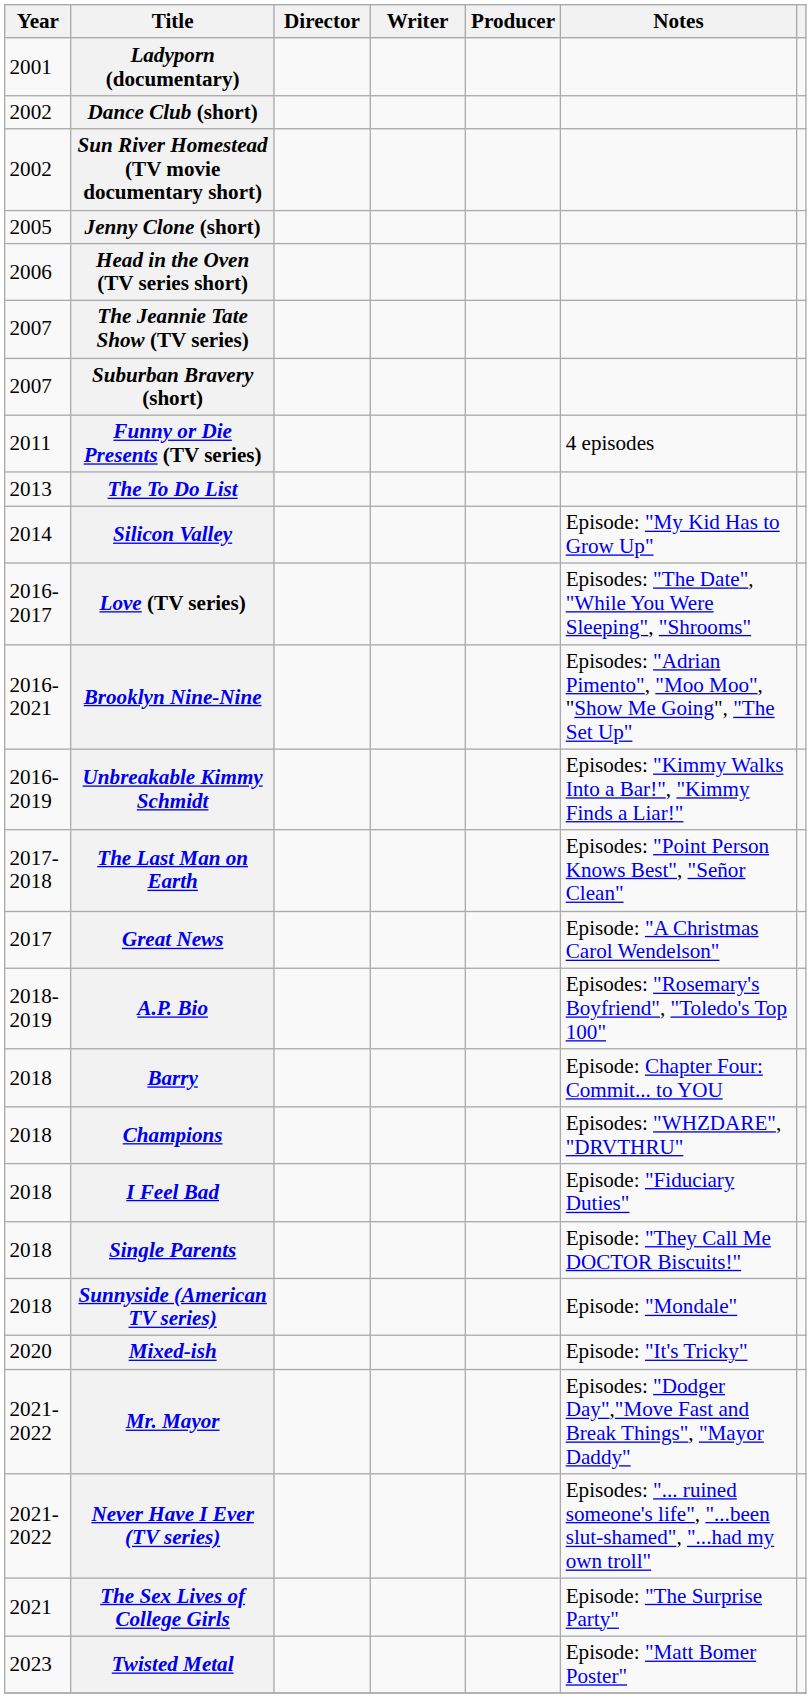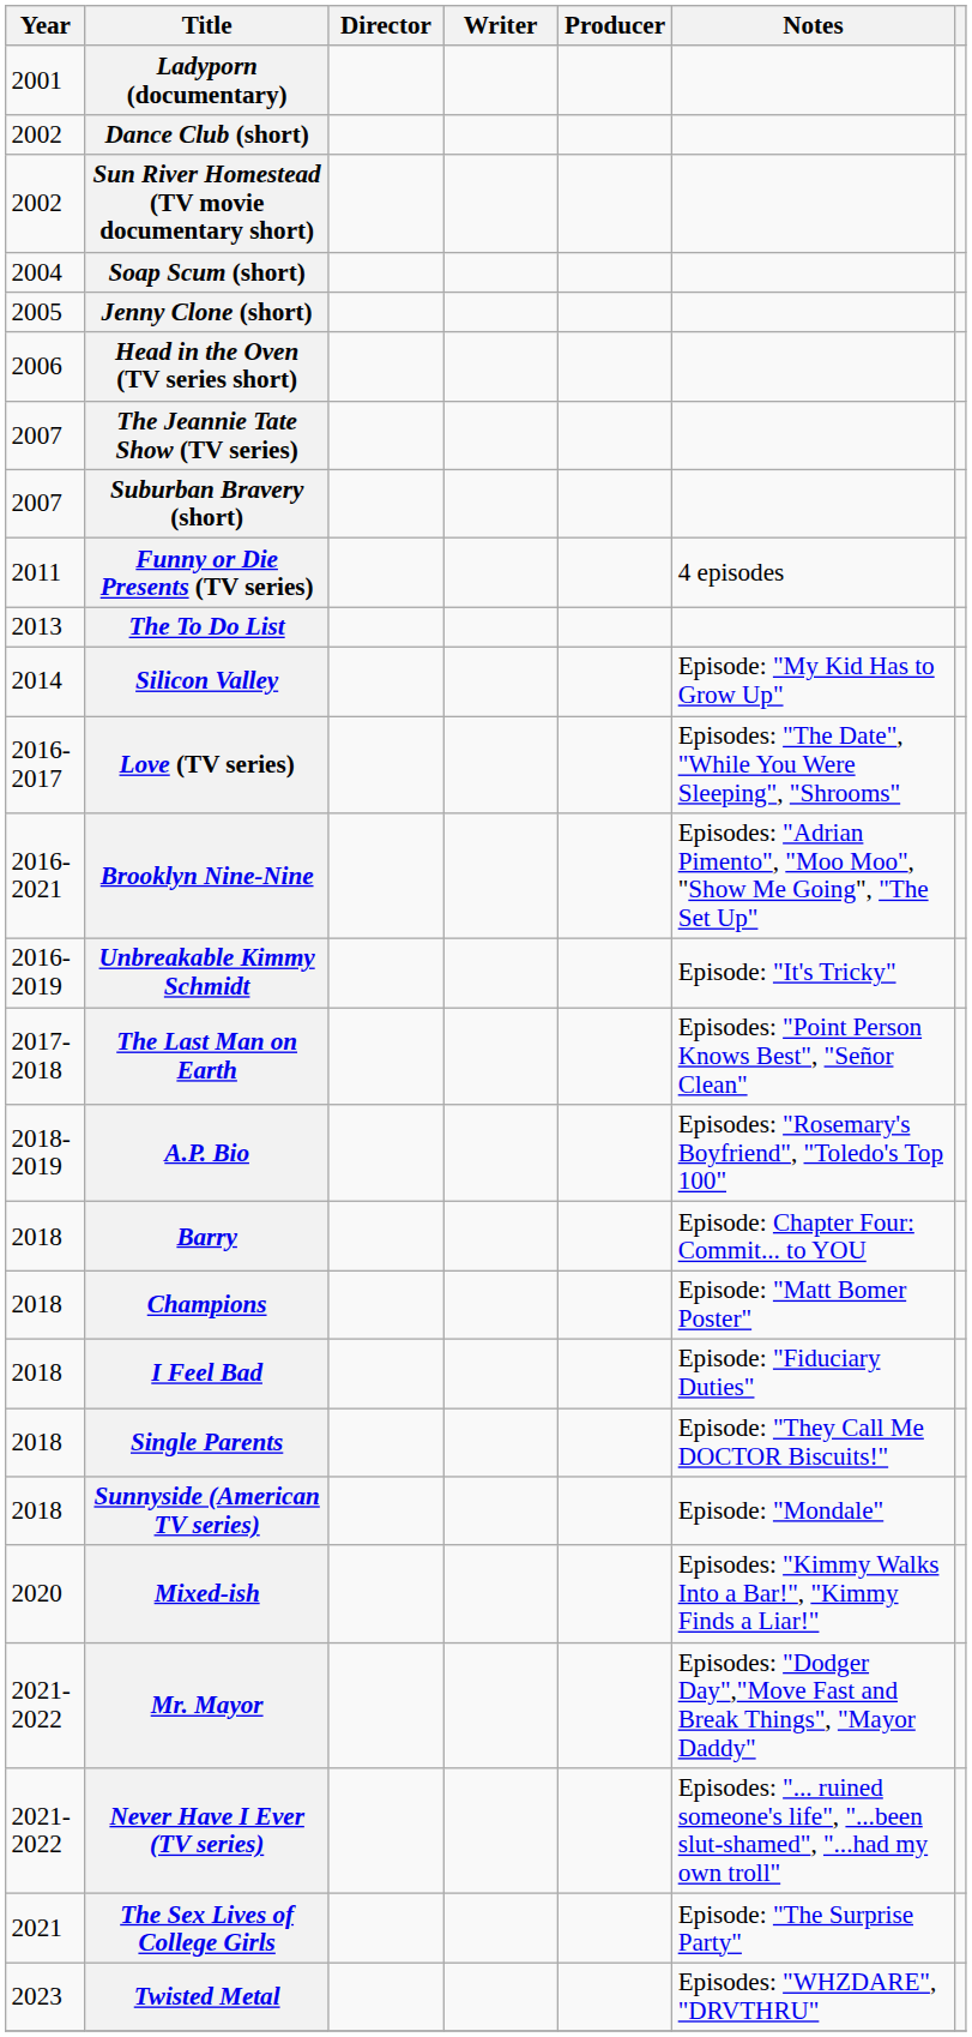 <table class="wikitable plainrowheaders">
 <tr style="background:#ccc; text-align:center;">
 <th scope="col">Year</th>
 <th scope="col">Title</th>
 <th scope="col" width=65>Director</th>
 <th scope="col" width=65>Writer</th>
 <th scope="col" width=65>Producer</th>
 <th scope="col">Notes</th>
 <th scope="col"></th>
 </tr>
 <tr>
 <td>2001</td>
 <th scope=row><em>Ladyporn</em> (documentary)</th>
 <td></td>
 <td></td>
 <td></td>
 <td></td>
 <td style="text-align:center;"></td>
 </tr>
 <tr>
 <td>2002</td>
 <th scope=row><em>Dance Club</em> (short)</th>
 <td></td>
 <td></td>
 <td></td>
 <td></td>
 <td style="text-align:center;"></td>
 </tr>
 <tr>
 <td>2002</td>
 <th scope=row><em>Sun River Homestead</em> (TV movie documentary short)</th>
+<td></td>
+<td></td>
+<td></td>
+<td></td>
+<td style="text-align:center;"></td>
+</tr>
+<tr>
+<td>2004</td>
+<th scope=row><em>Soap Scum</em> (short)</th>
 <td></td>
 <td></td>
 <td></td>
 <td></td>
 <td style="text-align:center;"></td>
 </tr>
 <tr>
 <td>2005</td>
 <th scope=row><em>Jenny Clone</em> (short)</th>
 <td></td>
 <td></td>
 <td></td>
 <td></td>
 <td style="text-align:center;"></td>
 </tr>
 <tr>
 <td>2006</td>
 <th scope=row><em>Head in the Oven</em> (TV series short)</th>
 <td></td>
 <td></td>
 <td></td>
 <td></td>
 <td style="text-align:center;"></td>
 </tr>
 <tr>
 <td>2007</td>
 <th scope=row><em>The Jeannie Tate Show</em> (TV series)</th>
 <td></td>
 <td></td>
 <td></td>
 <td></td>
 <td style="text-align:center;"></td>
 </tr>
 <tr>
 <td>2007</td>
 <th scope=row><em>Suburban Bravery</em> (short)</th>
 <td></td>
 <td></td>
 <td></td>
 <td></td>
 <td style="text-align:center;"></td>
 </tr>
 <tr>
 <td>2011</td>
 <th scope=row><em><a href='#'>Funny or Die Presents</a></em> (TV series)</th>
 <td></td>
 <td></td>
 <td></td>
 <td>4 episodes</td>
 <td style="text-align:center;"></td>
 </tr>
 <tr>
 <td>2013</td>
 <th scope=row><em><a href='#'>The To Do List</a></em></th>
 <td></td>
 <td></td>
 <td></td>
 <td></td>
 <td style="text-align:center;"></td>
 </tr>
 <tr>
 <td>2014</td>
 <th scope=row><em><a href='#'>Silicon Valley</a></em></th>
 <td></td>
 <td></td>
 <td></td>
 <td>Episode: <a href='#'>"My Kid Has to Grow Up"</a></td>
 <td style="text-align:center;"></td>
 </tr>
 <tr>
 <td>2016-2017</td>
 <th scope=row><em><a href='#'>Love</a></em> (TV series)</th>
 <td></td>
 <td></td>
 <td></td>
 <td>Episodes: <a href='#'>"The Date"</a>, <a href='#'>"While You Were Sleeping"</a>, <a href='#'>"Shrooms"</a></td>
 <td style="text-align:center;"></td>
 </tr>
 <tr>
 <td>2016-2021</td>
 <th scope=row><em><a href='#'>Brooklyn Nine-Nine</a></em></th>
 <td></td>
 <td></td>
 <td></td>
 <td>Episodes: <a href='#'>"Adrian Pimento"</a>, <a href='#'>"Moo Moo"</a>, "<a href='#'>Show Me Going</a>", <a href='#'>"The Set Up"</a></td>
 <td style="text-align:center;"></td>
 </tr>
 <tr>
 <td>2016-2019</td>
 <th scope=row><em><a href='#'>Unbreakable Kimmy Schmidt</a></em></th>
 <td></td>
 <td></td>
 <td></td>
-<td>Episodes: <a href='#'>"Kimmy Walks Into a Bar!"</a>, <a href='#'>"Kimmy Finds a Liar!"</a></td>
+<td>Episode: <a href='#'>"It's Tricky"</a></td>
 <td style="text-align:center;"></td>
 </tr>
 <tr>
 <td>2017-2018</td>
 <th scope=row><em><a href='#'>The Last Man on Earth</a></em></th>
 <td></td>
 <td></td>
 <td></td>
 <td>Episodes: <a href='#'>"Point Person Knows Best"</a>, <a href='#'>"Señor Clean"</a></td>
-<td style="text-align:center;"></td>
-</tr>
-<tr>
-<td>2017</td>
-<th scope=row><em><a href='#'>Great News</a></em></th>
-<td></td>
-<td></td>
-<td></td>
-<td>Episode: <a href='#'>"A Christmas Carol Wendelson"</a></td>
 <td style="text-align:center;"></td>
 </tr>
 <tr>
 <td>2018-2019</td>
 <th scope=row><em><a href='#'>A.P. Bio</a></em></th>
 <td></td>
 <td></td>
 <td></td>
 <td>Episodes: <a href='#'>"Rosemary's Boyfriend"</a>, <a href='#'>"Toledo's Top 100"</a></td>
 <td style="text-align:center;"></td>
 </tr>
 <tr>
 <td>2018</td>
 <th scope=row><em><a href='#'>Barry</a></em></th>
 <td></td>
 <td></td>
 <td></td>
 <td>Episode: <a href='#'>Chapter Four: Commit... to YOU</a></td>
 <td style="text-align:center;"></td>
 </tr>
 <tr>
 <td>2018</td>
 <th scope=row><em><a href='#'>Champions</a></em></th>
 <td></td>
 <td></td>
 <td></td>
-<td>Episodes: <a href='#'>"WHZDARE"</a>, <a href='#'>"DRVTHRU"</a></td>
+<td>Episode: <a href='#'>"Matt Bomer Poster"</a></td>
 <td style="text-align:center;"></td>
 </tr>
 <tr>
 <td>2018</td>
 <th scope=row><em><a href='#'>I Feel Bad</a></em></th>
 <td></td>
 <td></td>
 <td></td>
 <td>Episode: <a href='#'>"Fiduciary Duties"</a></td>
 <td style="text-align:center;"></td>
 </tr>
 <tr>
 <td>2018</td>
 <th scope=row><em><a href='#'>Single Parents</a></em></th>
 <td></td>
 <td></td>
 <td></td>
 <td>Episode: <a href='#'>"They Call Me DOCTOR Biscuits!"</a></td>
 <td style="text-align:center;"></td>
 </tr>
 <tr>
 <td>2018</td>
 <th scope=row><em><a href='#'>Sunnyside (American TV series)</a></em></th>
 <td></td>
 <td></td>
 <td></td>
 <td>Episode: <a href='#'>"Mondale"</a></td>
 <td style="text-align:center;"></td>
 </tr>
 <tr>
 <td>2020</td>
 <th scope=row><em><a href='#'>Mixed-ish</a></em></th>
 <td></td>
 <td></td>
 <td></td>
-<td>Episode: <a href='#'>"It's Tricky"</a></td>
+<td>Episodes: <a href='#'>"Kimmy Walks Into a Bar!"</a>, <a href='#'>"Kimmy Finds a Liar!"</a></td>
 <td style="text-align:center;"></td>
 </tr>
 <tr>
 <td>2021-2022</td>
 <th scope=row><em><a href='#'>Mr. Mayor</a></em></th>
 <td></td>
 <td></td>
 <td></td>
 <td>Episodes: <a href='#'>"Dodger Day"</a>,<a href='#'>"Move Fast and Break Things"</a>, <a href='#'>"Mayor Daddy"</a></td>
 <td style="text-align:center;"></td>
 </tr>
 <tr>
 <td>2021-2022</td>
 <th scope=row><em><a href='#'>Never Have I Ever (TV series)</a></em></th>
 <td></td>
 <td></td>
 <td></td>
 <td>Episodes: <a href='#'>"... ruined someone's life"</a>, <a href='#'>"...been slut-shamed"</a>, <a href='#'>"...had my own troll"</a></td>
 <td style="text-align:center;"></td>
 </tr>
 <tr>
 <td>2021</td>
 <th scope=row><em><a href='#'>The Sex Lives of College Girls</a></em></th>
 <td></td>
 <td></td>
 <td></td>
 <td>Episode: <a href='#'>"The Surprise Party"</a></td>
 <td style="text-align:center;"></td>
 </tr>
 <tr>
 <td>2023</td>
 <th scope=row><em><a href='#'>Twisted Metal</a></em></th>
 <td></td>
 <td></td>
 <td></td>
-<td>Episode: <a href='#'>"Matt Bomer Poster"</a></td>
+<td>Episodes: <a href='#'>"WHZDARE"</a>, <a href='#'>"DRVTHRU"</a></td>
 <td style="text-align:center;"></td>
 </tr>
 <tr>
 </tr>
 </table>
